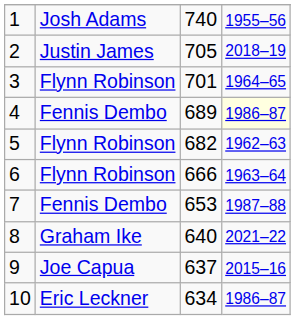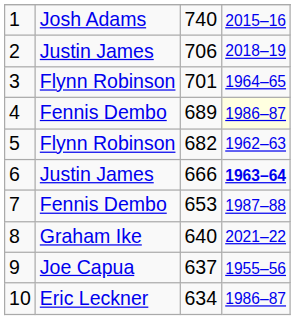 <table class="wikitable">
 <tr>
 </tr>
 <tr>
 <td>1</td>
 <td><a href='#'>Josh Adams</a></td>
 <td>740</td>
-<td style="font-size:80%;"><a href='#'>1955–56</a></td>
+<td style="font-size:80%;"><a href='#'>2015–16</a></td>
 </tr>
 <tr>
 <td>2</td>
 <td><a href='#'>Justin James</a></td>
-<td>705</td>
+<td>706</td>
 <td style="font-size:80%;"><a href='#'>2018–19</a></td>
 </tr>
 <tr>
 <td>3</td>
 <td><a href='#'>Flynn Robinson</a></td>
 <td>701</td>
 <td style="font-size:80%;"><a href='#'>1964–65</a></td>
 </tr>
 <tr>
 <td>4</td>
 <td><a href='#'>Fennis Dembo</a></td>
 <td>689</td>
 <td style="background: lightyellow; font-size:80%;"><a href='#'>1986–87</a></td>
 </tr>
 <tr>
 <td>5</td>
 <td><a href='#'>Flynn Robinson</a></td>
 <td>682</td>
 <td style="font-size:80%;"><a href='#'>1962–63</a></td>
 </tr>
 <tr>
 <td>6</td>
-<td><a href='#'>Flynn Robinson</a></td>
+<td><a href='#'>Justin James</a></td>
 <td>666</td>
-<td style="font-size:80%;"><a href='#'>1963–64</a></td>
+<td style="font-size:80%;"><strong><a href='#'>1963–64</a></strong></td>
 </tr>
 <tr>
 <td>7</td>
 <td><a href='#'>Fennis Dembo</a></td>
 <td>653</td>
 <td style="font-size:80%;"><a href='#'>1987–88</a></td>
 </tr>
 <tr>
 <td>8</td>
 <td><a href='#'>Graham Ike</a></td>
 <td>640</td>
 <td style="font-size:80%;"><a href='#'>2021–22</a></td>
 </tr>
 <tr>
 <td>9</td>
 <td><a href='#'>Joe Capua</a></td>
 <td>637</td>
-<td style="font-size:80%;"><a href='#'>2015–16</a></td>
+<td style="font-size:80%;"><a href='#'>1955–56</a></td>
 </tr>
 <tr>
 <td>10</td>
 <td><a href='#'>Eric Leckner</a></td>
 <td>634</td>
 <td style="font-size:80%;"><a href='#'>1986–87</a></td>
 </tr>
 </table>
